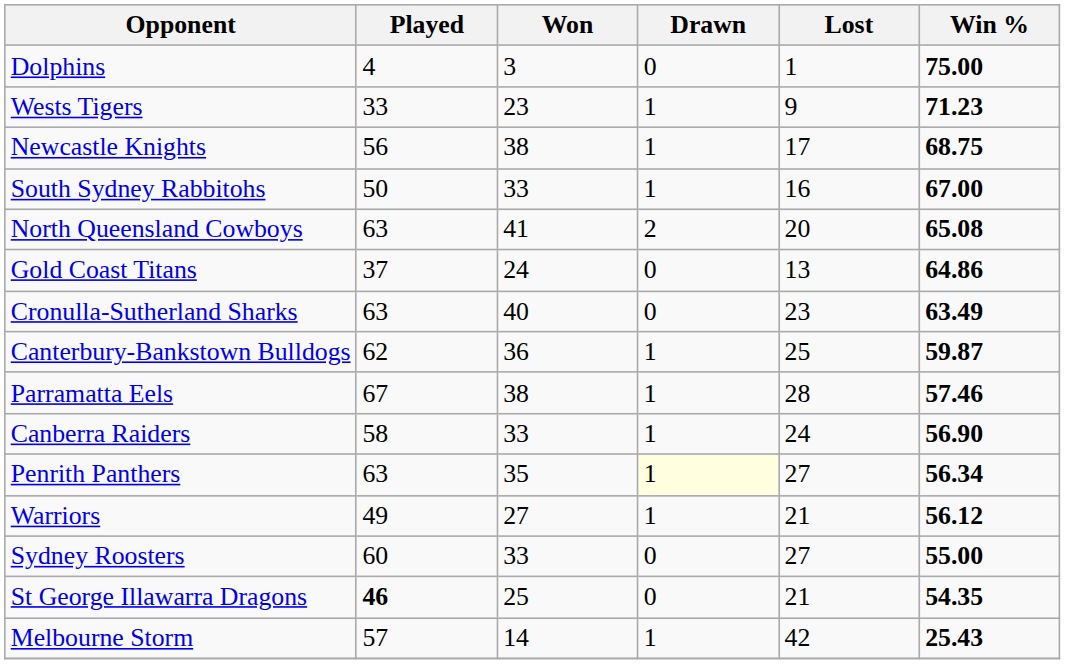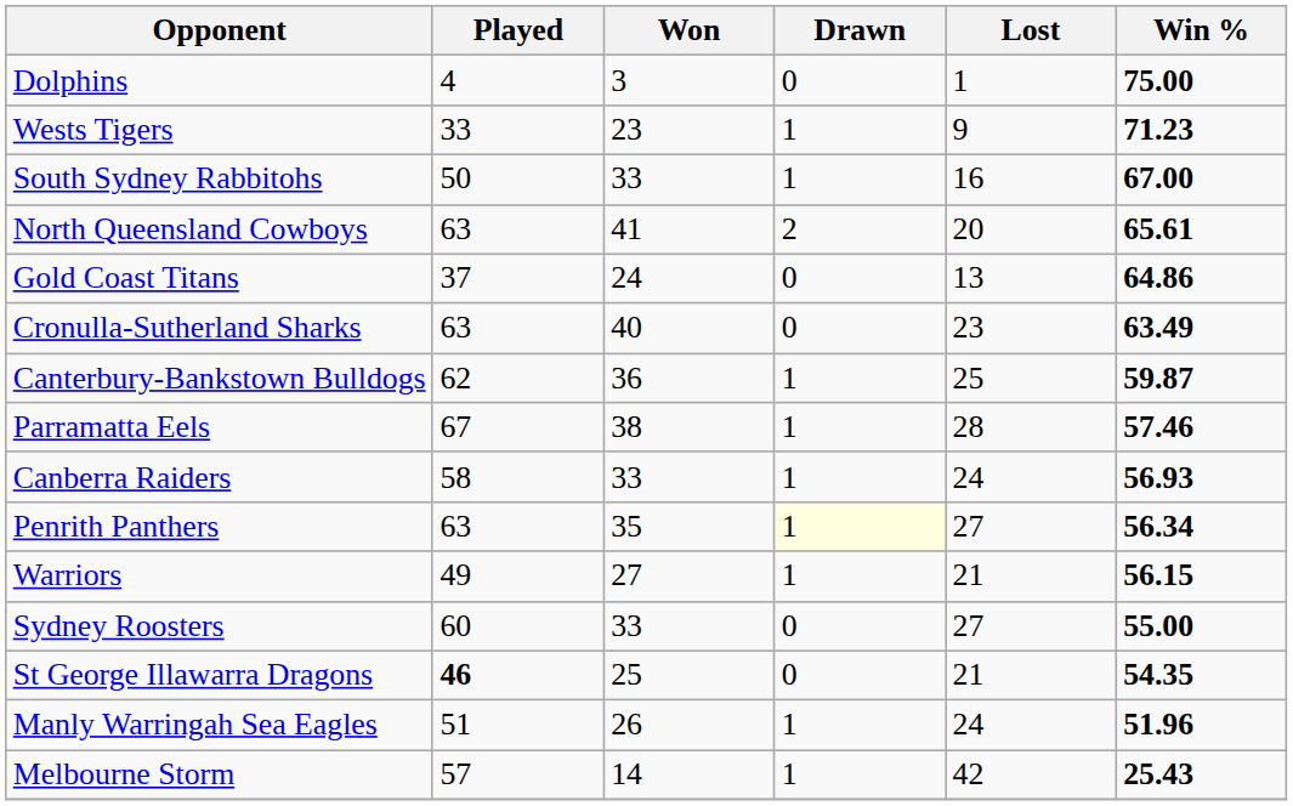 <table class="wikitable sortable" style="text-align:left;">
 <tr>
 <th>Opponent</th>
 <th style="width:5em">Played</th>
 <th style="width:5em">Won</th>
 <th style="width:5em">Drawn</th>
 <th style="width:5em">Lost</th>
 <th style="width:5em">Win %</th>
 </tr>
 <tr>
 <td> <a href='#'>Dolphins</a></td>
 <td>4</td>
 <td>3</td>
 <td>0</td>
 <td>1</td>
 <td><strong>75.00</strong></td>
 </tr>
 <tr>
 <td> <a href='#'>Wests Tigers</a></td>
 <td>33</td>
 <td>23</td>
 <td>1</td>
 <td>9</td>
 <td><strong>71.23</strong></td>
 </tr>
 <tr>
-<td> <a href='#'>Newcastle Knights</a></td>
-<td>56</td>
-<td>38</td>
-<td>1</td>
-<td>17</td>
-<td><strong>68.75</strong></td>
-</tr>
-<tr>
 <td> <a href='#'>South Sydney Rabbitohs</a></td>
 <td>50</td>
 <td>33</td>
 <td>1</td>
 <td>16</td>
 <td><strong>67.00</strong></td>
 </tr>
 <tr>
 <td> <a href='#'>North Queensland Cowboys</a></td>
 <td>63</td>
 <td>41</td>
 <td>2</td>
 <td>20</td>
-<td><strong>65.08</strong></td>
+<td><strong>65.61</strong></td>
 </tr>
 <tr>
 <td> <a href='#'>Gold Coast Titans</a></td>
 <td>37</td>
 <td>24</td>
 <td>0</td>
 <td>13</td>
 <td><strong>64.86</strong></td>
 </tr>
 <tr>
 <td> <a href='#'>Cronulla-Sutherland Sharks</a></td>
 <td>63</td>
 <td>40</td>
 <td>0</td>
 <td>23</td>
 <td><strong>63.49</strong></td>
 </tr>
 <tr>
 <td> <a href='#'>Canterbury-Bankstown Bulldogs</a></td>
 <td>62</td>
 <td>36</td>
 <td>1</td>
 <td>25</td>
 <td><strong>59.87</strong></td>
 </tr>
 <tr>
 <td> <a href='#'>Parramatta Eels</a></td>
 <td>67</td>
 <td>38</td>
 <td>1</td>
 <td>28</td>
 <td><strong>57.46</strong></td>
 </tr>
 <tr>
 <td> <a href='#'>Canberra Raiders</a></td>
 <td>58</td>
 <td>33</td>
 <td>1</td>
 <td>24</td>
-<td><strong>56.90</strong></td>
+<td><strong>56.93</strong></td>
 </tr>
 <tr>
 <td> <a href='#'>Penrith Panthers</a></td>
 <td>63</td>
 <td>35</td>
 <td style="background: lightyellow;">1</td>
 <td>27</td>
 <td><strong>56.34</strong></td>
 </tr>
 <tr>
 <td> <a href='#'>Warriors</a></td>
 <td>49</td>
 <td>27</td>
 <td>1</td>
 <td>21</td>
-<td><strong>56.12</strong></td>
+<td><strong>56.15</strong></td>
 </tr>
 <tr>
 <td> <a href='#'>Sydney Roosters</a></td>
 <td>60</td>
 <td>33</td>
 <td>0</td>
 <td>27</td>
 <td><strong>55.00</strong></td>
 </tr>
 <tr>
 <td> <a href='#'>St George Illawarra Dragons</a></td>
 <td><strong>46</strong></td>
 <td>25</td>
 <td>0</td>
 <td>21</td>
 <td><strong>54.35</strong></td>
 </tr>
 <tr>
+<td> <a href='#'>Manly Warringah Sea Eagles</a></td>
+<td>51</td>
+<td>26</td>
+<td>1</td>
+<td>24</td>
+<td><strong>51.96</strong></td>
+</tr>
+<tr>
 <td> <a href='#'>Melbourne Storm</a></td>
 <td>57</td>
 <td>14</td>
 <td>1</td>
 <td>42</td>
 <td><strong>25.43</strong></td>
 </tr>
 <tr class="sortbottom">
 </tr>
 </table>
